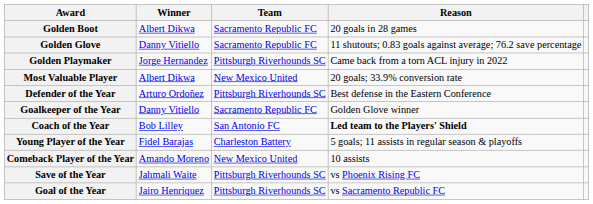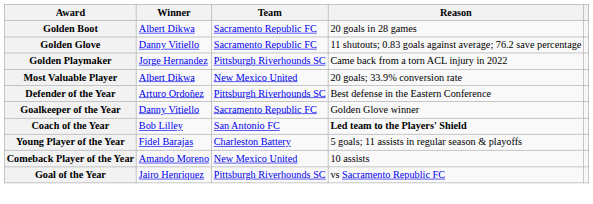 <table class="wikitable">
 <tr>
 <th>Award</th>
 <th>Winner</th>
 <th>Team</th>
 <th>Reason</th>
 <th></th>
 </tr>
 <tr>
 <th>Golden Boot</th>
 <td> <a href='#'>Albert Dikwa</a></td>
 <td><a href='#'>Sacramento Republic FC</a></td>
 <td>20 goals in 28 games</td>
 <td align=center></td>
 </tr>
 <tr>
 <th>Golden Glove</th>
 <td> <a href='#'>Danny Vitiello</a></td>
 <td><a href='#'>Sacramento Republic FC</a></td>
 <td>11 shutouts; 0.83 goals against average; 76.2 save percentage</td>
 <td align=center></td>
 </tr>
 <tr>
 <th>Golden Playmaker</th>
 <td> <a href='#'>Jorge Hernandez</a></td>
 <td><a href='#'>Pittsburgh Riverhounds SC</a></td>
 <td>Came back from a torn ACL injury in 2022</td>
 <td align=center></td>
 </tr>
 <tr>
 <th>Most Valuable Player</th>
 <td> <a href='#'>Albert Dikwa</a></td>
 <td><a href='#'>New Mexico United</a></td>
 <td>20 goals; 33.9% conversion rate</td>
 <td align=center></td>
 </tr>
 <tr>
 <th>Defender of the Year</th>
 <td> <a href='#'>Arturo Ordoñez</a></td>
 <td><a href='#'>Pittsburgh Riverhounds SC</a></td>
 <td>Best defense in the Eastern Conference</td>
 <td align=center></td>
 </tr>
 <tr>
 <th>Goalkeeper of the Year</th>
 <td> <a href='#'>Danny Vitiello</a></td>
 <td><a href='#'>Sacramento Republic FC</a></td>
 <td>Golden Glove winner</td>
 <td align=center></td>
 </tr>
 <tr>
 <th>Coach of the Year</th>
 <td> <a href='#'>Bob Lilley</a></td>
 <td><a href='#'>San Antonio FC</a></td>
 <td><strong>Led team to the Players' Shield</strong></td>
 <td align=center></td>
 </tr>
 <tr>
 <th>Young Player of the Year</th>
 <td> <a href='#'>Fidel Barajas</a></td>
 <td><a href='#'>Charleston Battery</a></td>
 <td>5 goals; 11 assists in regular season & playoffs</td>
 <td align=center></td>
 </tr>
 <tr>
 <th>Comeback Player of the Year</th>
 <td> <a href='#'>Amando Moreno</a></td>
 <td><a href='#'>New Mexico United</a></td>
 <td>10 assists</td>
 <td align=center></td>
 </tr>
 <tr>
-<th>Save of the Year</th>
-<td> <a href='#'>Jahmali Waite</a></td>
-<td><a href='#'>Pittsburgh Riverhounds SC</a></td>
-<td>vs <a href='#'>Phoenix Rising FC</a></td>
-<td align=center></td>
-</tr>
-<tr>
 <th>Goal of the Year</th>
 <td> <a href='#'>Jairo Henriquez</a></td>
 <td><a href='#'>Pittsburgh Riverhounds SC</a></td>
 <td>vs <a href='#'>Sacramento Republic FC</a></td>
 <td align=center></td>
 </tr>
 </table>
